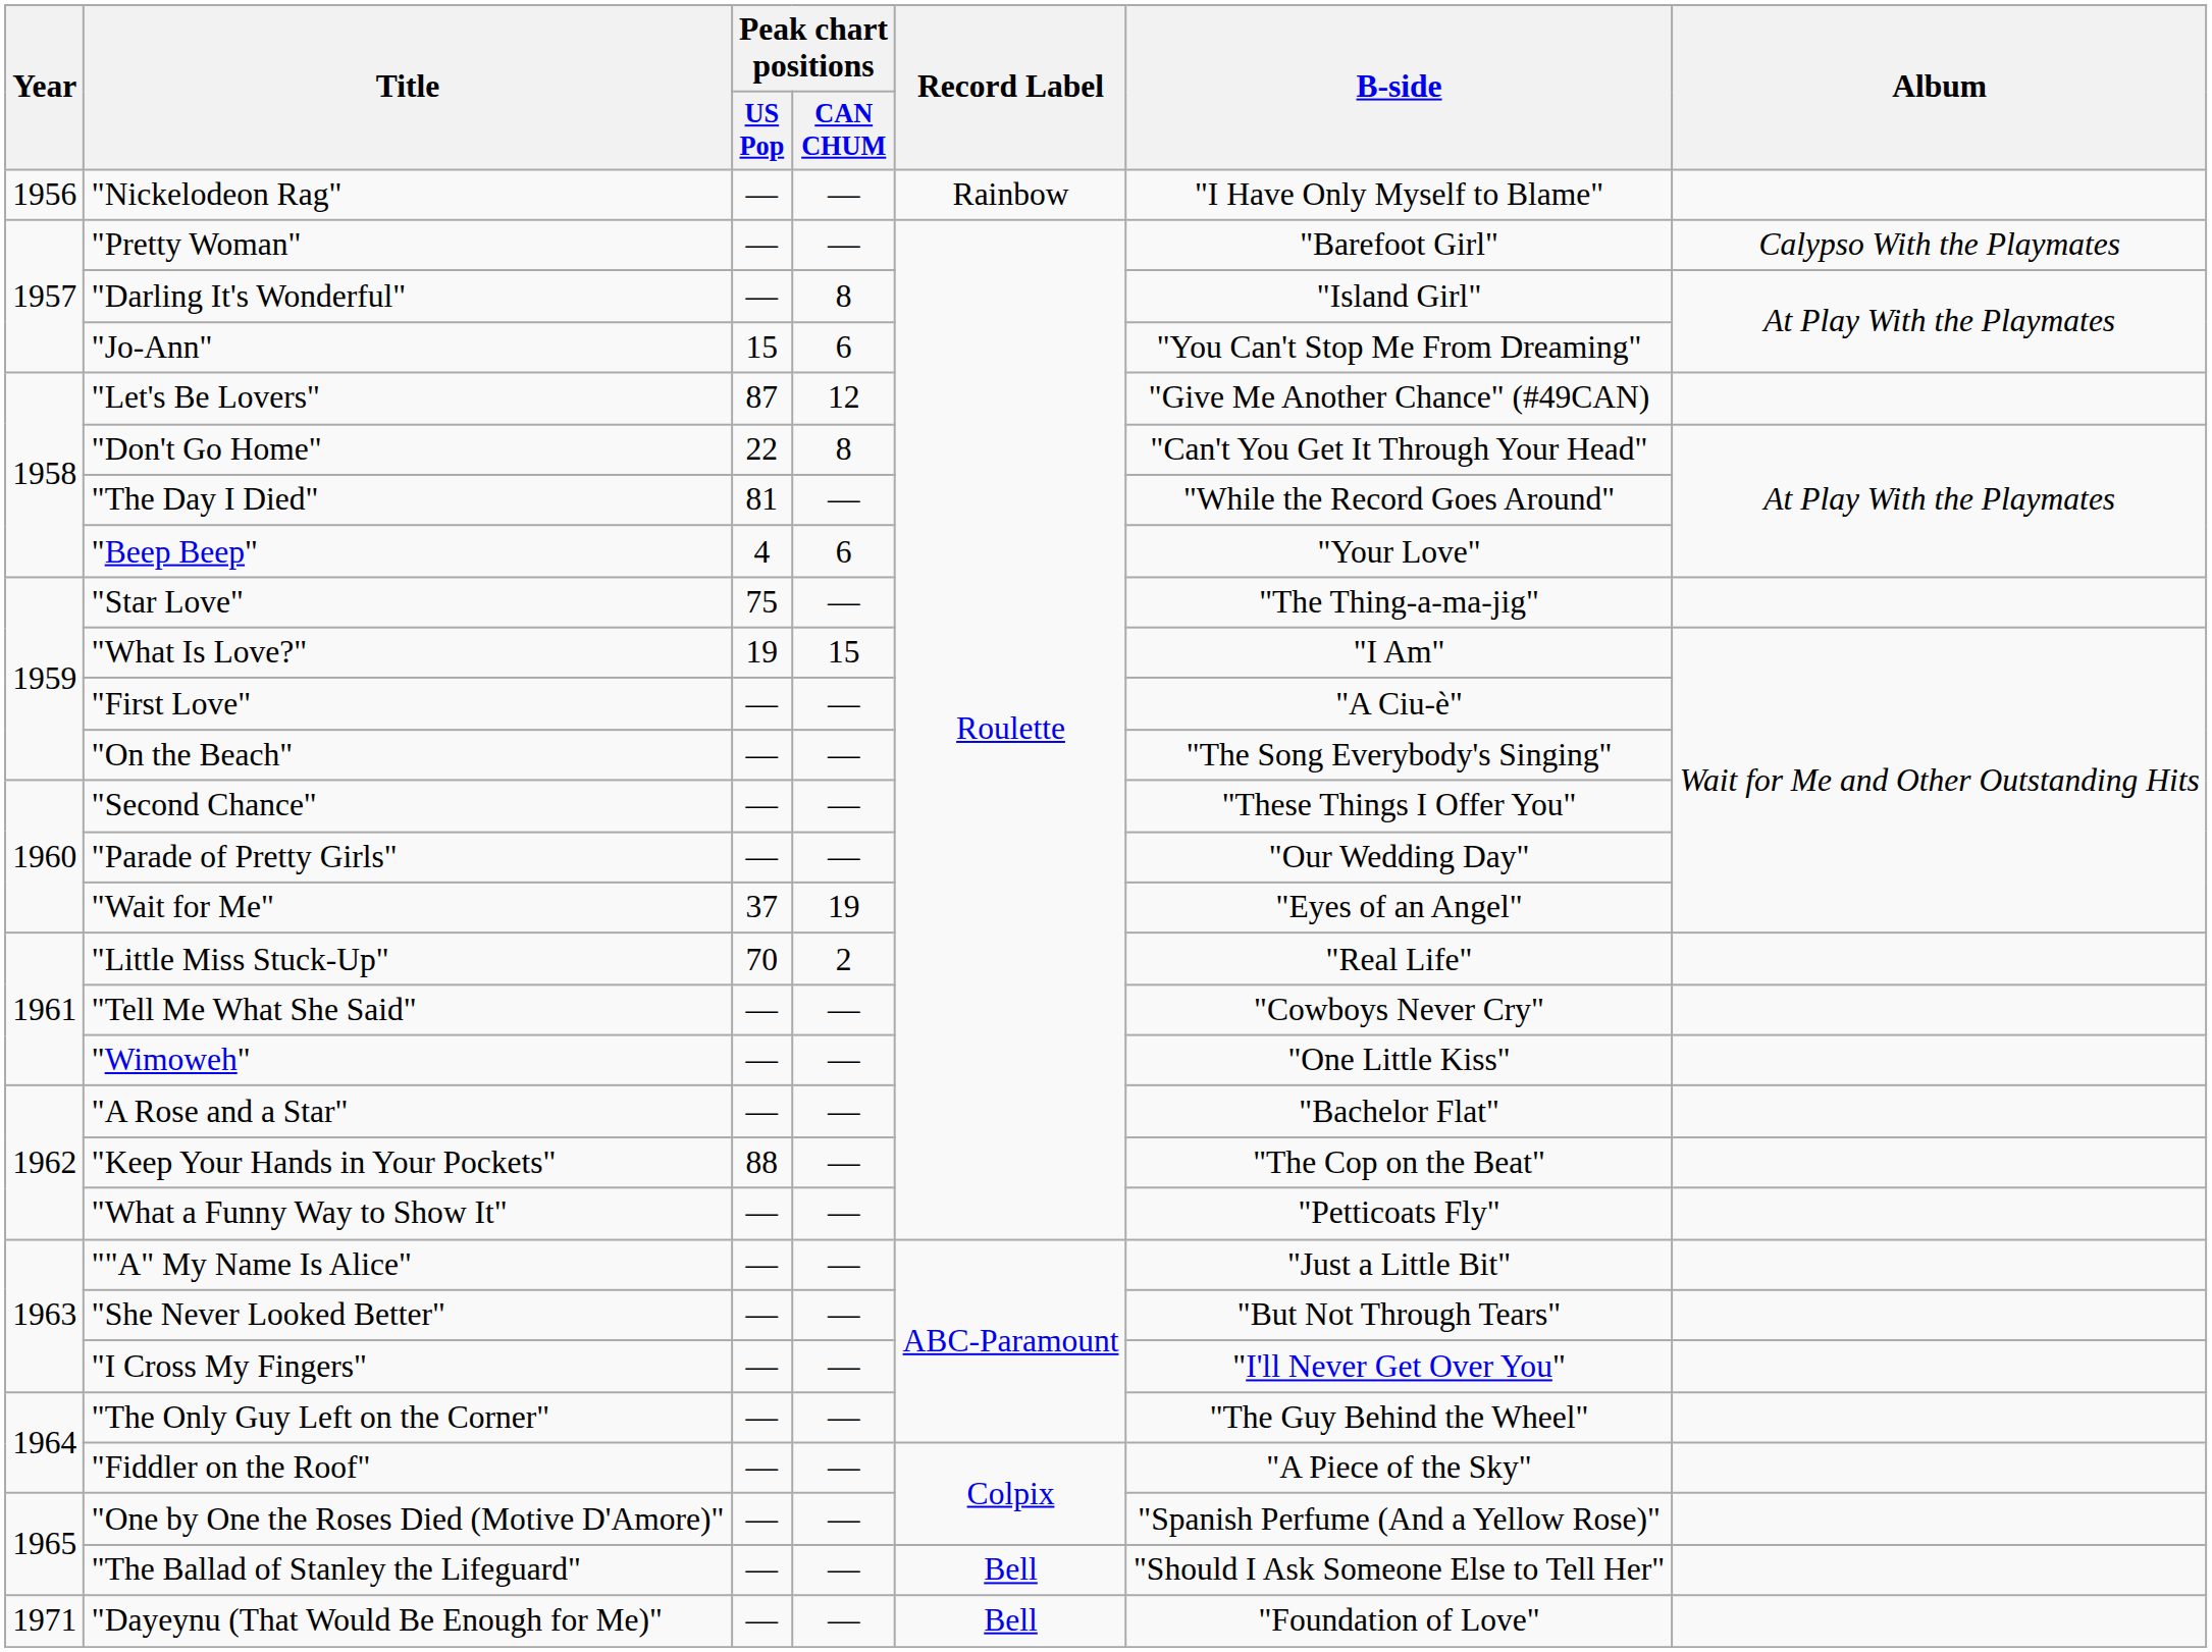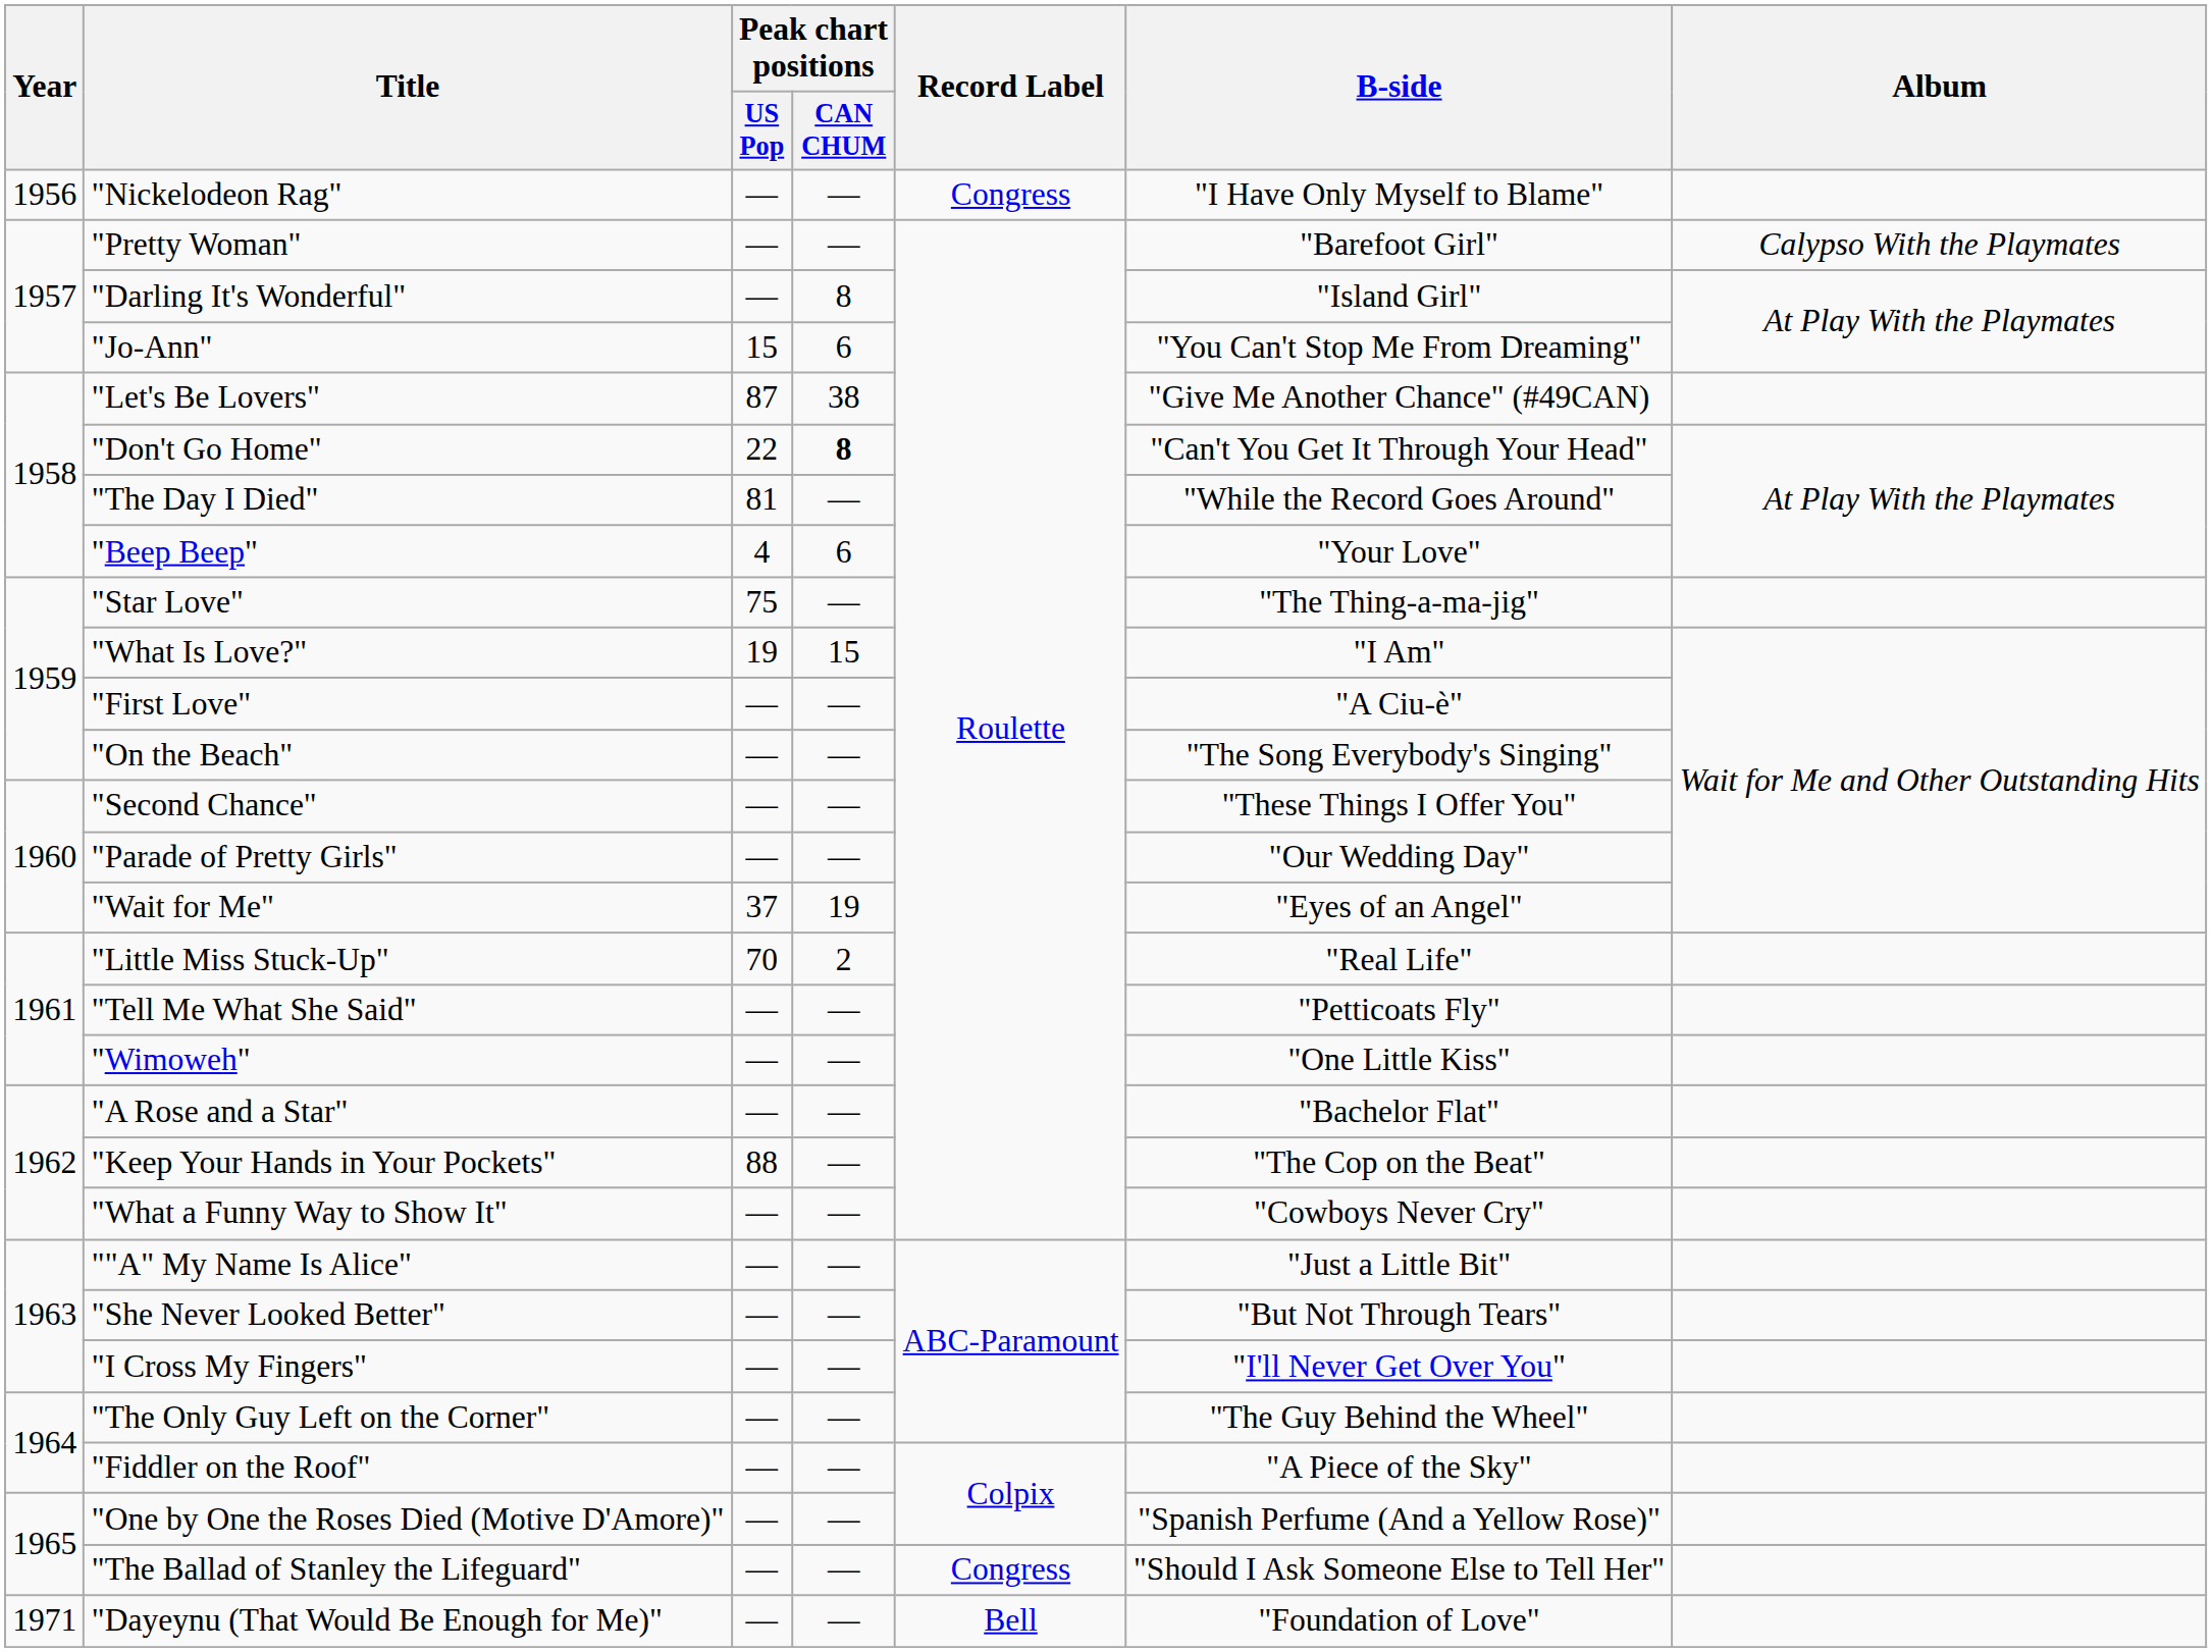 <table class="wikitable" style=text-align:center;>
 <tr>
 <th rowspan="2">Year</th>
 <th rowspan="2">Title</th>
 <th colspan="2">Peak chart<br>positions</th>
 <th rowspan="2">Record Label</th>
 <th rowspan="2"><a href='#'>B-side</a></th>
 <th rowspan="2">Album</th>
 </tr>
 <tr style="font-size:smaller;">
 <th align=centre><a href='#'>US<br>Pop</a></th>
 <th align=centre><a href='#'>CAN<br>CHUM</a><br></th>
 </tr>
 <tr>
 <td rowspan="1">1956</td>
 <td align=left>"Nickelodeon Rag"</td>
 <td>—</td>
 <td>—</td>
-<td rowspan="1">Rainbow</td>
+<td rowspan="1"><a href='#'>Congress</a></td>
 <td rowspan="1">"I Have Only Myself to Blame"</td>
 <td rowspan="1"></td>
 </tr>
 <tr>
 <td rowspan="3">1957</td>
 <td align=left>"Pretty Woman"</td>
 <td>—</td>
 <td>—</td>
 <td rowspan="20"><a href='#'>Roulette</a></td>
 <td rowspan="1">"Barefoot Girl"</td>
 <td rowspan="1"><em>Calypso With the Playmates</em></td>
 </tr>
 <tr>
 <td align=left>"Darling It's Wonderful"</td>
 <td>—</td>
 <td>8</td>
 <td rowspan="1">"Island Girl"</td>
 <td rowspan="2"><em>At Play With the Playmates</em></td>
 </tr>
 <tr>
 <td align=left>"Jo-Ann"</td>
 <td>15</td>
 <td>6</td>
 <td rowspan="1">"You Can't Stop Me From Dreaming"</td>
 </tr>
 <tr>
 <td rowspan="4">1958</td>
 <td align=left>"Let's Be Lovers"</td>
 <td>87</td>
-<td>12</td>
+<td>38</td>
 <td rowspan="1">"Give Me Another Chance" (#49CAN)</td>
 <td rowspan="1"></td>
 </tr>
 <tr>
 <td align=left>"Don't Go Home"</td>
 <td>22</td>
-<td>8</td>
+<td><strong>8</strong></td>
 <td rowspan="1">"Can't You Get It Through Your Head"</td>
 <td rowspan="3"><em>At Play With the Playmates</em></td>
 </tr>
 <tr>
 <td align=left>"The Day I Died"</td>
 <td>81</td>
 <td>—</td>
 <td rowspan="1">"While the Record Goes Around"</td>
 </tr>
 <tr>
 <td align=left>"<a href='#'>Beep Beep</a>"</td>
 <td>4</td>
 <td>6</td>
 <td rowspan="1">"Your Love"</td>
 </tr>
 <tr>
 <td rowspan="4">1959</td>
 <td align=left>"Star Love"</td>
 <td>75</td>
 <td>—</td>
 <td rowspan="1">"The Thing-a-ma-jig"</td>
 <td rowspan="1"></td>
 </tr>
 <tr>
 <td align=left>"What Is Love?"</td>
 <td>19</td>
 <td>15</td>
 <td rowspan="1">"I Am"</td>
 <td rowspan="6"><em>Wait for Me and Other Outstanding Hits</em></td>
 </tr>
 <tr>
 <td align=left>"First Love"</td>
 <td>—</td>
 <td>—</td>
 <td rowspan="1">"A Ciu-è"</td>
 </tr>
 <tr>
 <td align=left>"On the Beach"</td>
 <td>—</td>
 <td>—</td>
 <td rowspan="1">"The Song Everybody's Singing"</td>
 </tr>
 <tr>
 <td rowspan="3">1960</td>
 <td align=left>"Second Chance"</td>
 <td>—</td>
 <td>—</td>
 <td rowspan="1">"These Things I Offer You"</td>
 </tr>
 <tr>
 <td align=left>"Parade of Pretty Girls"</td>
 <td>—</td>
 <td>—</td>
 <td rowspan="1">"Our Wedding Day"</td>
 </tr>
 <tr>
 <td align=left>"Wait for Me"</td>
 <td>37</td>
 <td>19</td>
 <td rowspan="1">"Eyes of an Angel"</td>
 </tr>
 <tr>
 <td rowspan="3">1961</td>
 <td align=left>"Little Miss Stuck-Up"</td>
 <td>70</td>
 <td>2</td>
 <td rowspan="1">"Real Life"</td>
 <td rowspan="1"></td>
 </tr>
 <tr>
 <td align=left>"Tell Me What She Said"</td>
 <td>—</td>
 <td>—</td>
-<td rowspan="1">"Cowboys Never Cry"</td>
+<td rowspan="1">"Petticoats Fly"</td>
 <td rowspan="1"></td>
 </tr>
 <tr>
 <td align=left>"<a href='#'>Wimoweh</a>"</td>
 <td>—</td>
 <td>—</td>
 <td rowspan="1">"One Little Kiss"</td>
 <td rowspan="1"></td>
 </tr>
 <tr>
 <td rowspan="3">1962</td>
 <td align=left>"A Rose and a Star"</td>
 <td>—</td>
 <td>—</td>
 <td rowspan="1">"Bachelor Flat"</td>
 <td rowspan="1"></td>
 </tr>
 <tr>
 <td align=left>"Keep Your Hands in Your Pockets"</td>
 <td>88</td>
 <td>—</td>
 <td rowspan="1">"The Cop on the Beat"</td>
 <td rowspan="1"></td>
 </tr>
 <tr>
 <td align=left>"What a Funny Way to Show It"</td>
 <td>—</td>
 <td>—</td>
-<td rowspan="1">"Petticoats Fly"</td>
+<td rowspan="1">"Cowboys Never Cry"</td>
 <td rowspan="1"></td>
 </tr>
 <tr>
 <td rowspan="3">1963</td>
 <td align=left>""A" My Name Is Alice"</td>
 <td>—</td>
 <td>—</td>
 <td rowspan="4"><a href='#'>ABC-Paramount</a></td>
 <td rowspan="1">"Just a Little Bit"</td>
 <td rowspan="1"></td>
 </tr>
 <tr>
 <td align=left>"She Never Looked Better"</td>
 <td>—</td>
 <td>—</td>
 <td rowspan="1">"But Not Through Tears"</td>
 <td rowspan="1"></td>
 </tr>
 <tr>
 <td align=left>"I Cross My Fingers"</td>
 <td>—</td>
 <td>—</td>
 <td rowspan="1">"<a href='#'>I'll Never Get Over You</a>"</td>
 <td rowspan="1"></td>
 </tr>
 <tr>
 <td rowspan="2">1964</td>
 <td align=left>"The Only Guy Left on the Corner"</td>
 <td>—</td>
 <td>—</td>
 <td rowspan="1">"The Guy Behind the Wheel"</td>
 <td rowspan="1"></td>
 </tr>
 <tr>
 <td align=left>"Fiddler on the Roof"</td>
 <td>—</td>
 <td>—</td>
 <td rowspan="2"><a href='#'>Colpix</a></td>
 <td rowspan="1">"A Piece of the Sky"</td>
 <td rowspan="1"></td>
 </tr>
 <tr>
 <td rowspan="2">1965</td>
 <td align=left>"One by One the Roses Died (Motive D'Amore)"</td>
 <td>—</td>
 <td>—</td>
 <td rowspan="1">"Spanish Perfume (And a Yellow Rose)"</td>
 <td rowspan="1"></td>
 </tr>
 <tr>
 <td align=left>"The Ballad of Stanley the Lifeguard"</td>
 <td>—</td>
 <td>—</td>
-<td rowspan="1"><a href='#'>Bell</a></td>
+<td rowspan="1"><a href='#'>Congress</a></td>
 <td rowspan="1">"Should I Ask Someone Else to Tell Her"</td>
 <td rowspan="1"></td>
 </tr>
 <tr>
 <td rowspan="1">1971</td>
 <td align=left>"Dayeynu (That Would Be Enough for Me)"</td>
 <td>—</td>
 <td>—</td>
 <td rowspan="1"><a href='#'>Bell</a></td>
 <td rowspan="1">"Foundation of Love"</td>
 <td rowspan="1"></td>
 </tr>
 <tr>
 </tr>
 </table>
